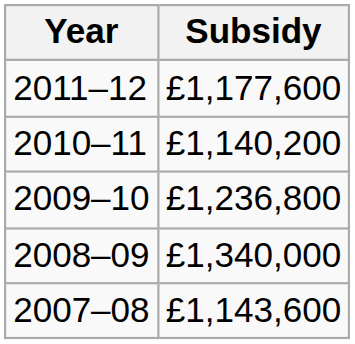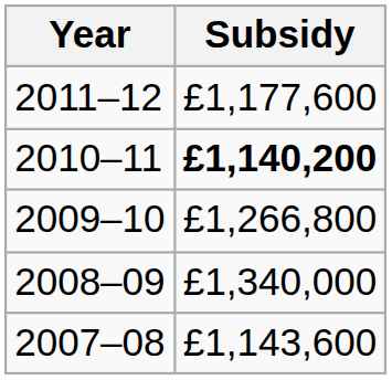 <table class="wikitable">
 <tr>
 <th>Year</th>
 <th>Subsidy</th>
 </tr>
 <tr>
 <td>2011–12</td>
 <td>£1,177,600</td>
 </tr>
 <tr>
 <td>2010–11</td>
-<td>£1,140,200</td>
+<td><strong>£1,140,200</strong></td>
 </tr>
 <tr>
 <td>2009–10</td>
-<td>£1,236,800</td>
+<td>£1,266,800</td>
 </tr>
 <tr>
 <td>2008–09</td>
 <td>£1,340,000</td>
 </tr>
 <tr>
 <td>2007–08</td>
 <td>£1,143,600</td>
 </tr>
 </table>
